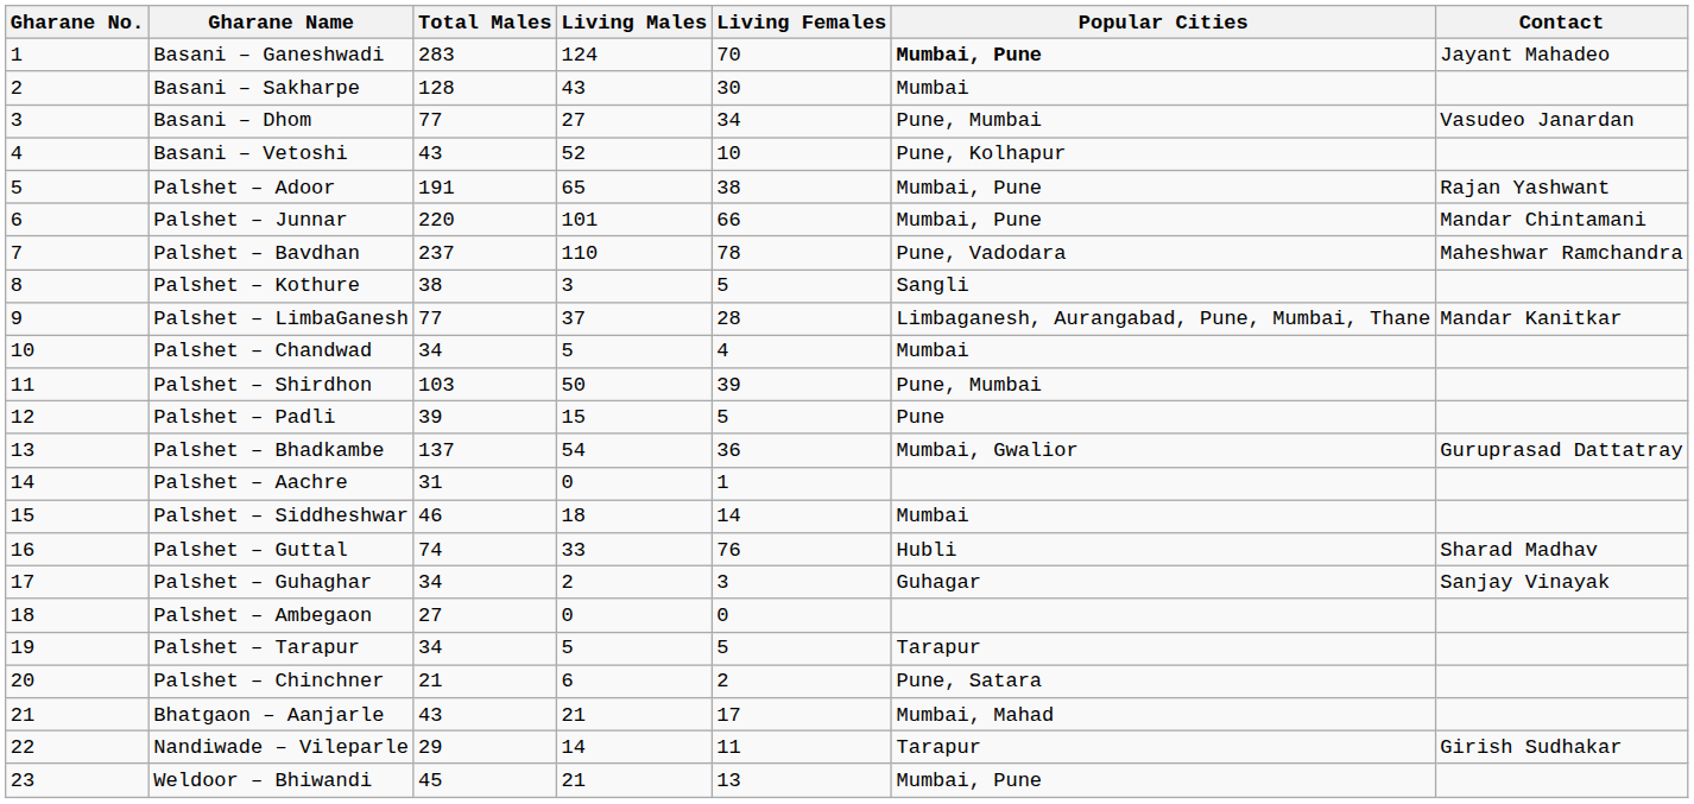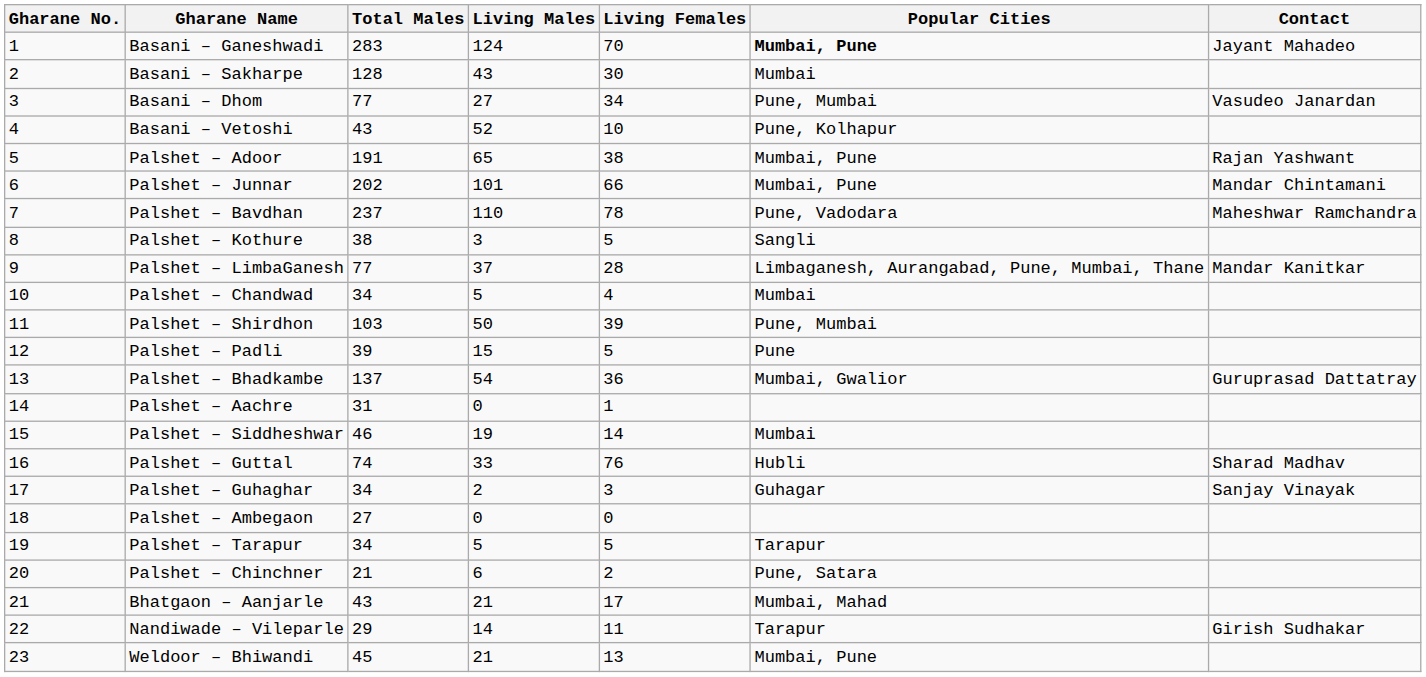 <table class="wikitable" border="1">
 <tr>
 <th>Gharane No.</th>
 <th>Gharane Name</th>
 <th>Total Males</th>
 <th>Living Males</th>
 <th>Living Females</th>
 <th>Popular Cities</th>
 <th>Contact</th>
 </tr>
 <tr>
 <td>1</td>
 <td>Basani – Ganeshwadi</td>
 <td>283</td>
 <td>124</td>
 <td>70</td>
 <td><strong>Mumbai, Pune</strong></td>
 <td>Jayant Mahadeo</td>
 </tr>
 <tr>
 <td>2</td>
 <td>Basani – Sakharpe</td>
 <td>128</td>
 <td>43</td>
 <td>30</td>
 <td>Mumbai</td>
 <td></td>
 </tr>
 <tr>
 <td>3</td>
 <td>Basani – Dhom</td>
 <td>77</td>
 <td>27</td>
 <td>34</td>
 <td>Pune, Mumbai</td>
 <td>Vasudeo Janardan</td>
 </tr>
 <tr>
 <td>4</td>
 <td>Basani – Vetoshi</td>
 <td>43</td>
 <td>52</td>
 <td>10</td>
 <td>Pune, Kolhapur</td>
 <td></td>
 </tr>
 <tr>
 <td>5</td>
 <td>Palshet – Adoor</td>
 <td>191</td>
 <td>65</td>
 <td>38</td>
 <td>Mumbai, Pune</td>
 <td>Rajan Yashwant</td>
 </tr>
 <tr>
 <td>6</td>
 <td>Palshet – Junnar</td>
-<td>220</td>
+<td>202</td>
 <td>101</td>
 <td>66</td>
 <td>Mumbai, Pune</td>
 <td>Mandar Chintamani</td>
 </tr>
 <tr>
 <td>7</td>
 <td>Palshet – Bavdhan</td>
 <td>237</td>
 <td>110</td>
 <td>78</td>
 <td>Pune, Vadodara</td>
 <td>Maheshwar Ramchandra</td>
 </tr>
 <tr>
 <td>8</td>
 <td>Palshet – Kothure</td>
 <td>38</td>
 <td>3</td>
 <td>5</td>
 <td>Sangli</td>
 <td></td>
 </tr>
 <tr>
 <td>9</td>
 <td>Palshet – LimbaGanesh</td>
 <td>77</td>
 <td>37</td>
 <td>28</td>
 <td>Limbaganesh, Aurangabad, Pune, Mumbai, Thane</td>
 <td>Mandar Kanitkar</td>
 </tr>
 <tr>
 <td>10</td>
 <td>Palshet – Chandwad</td>
 <td>34</td>
 <td>5</td>
 <td>4</td>
 <td>Mumbai</td>
 <td></td>
 </tr>
 <tr>
 <td>11</td>
 <td>Palshet – Shirdhon</td>
 <td>103</td>
 <td>50</td>
 <td>39</td>
 <td>Pune, Mumbai</td>
 <td></td>
 </tr>
 <tr>
 <td>12</td>
 <td>Palshet – Padli</td>
 <td>39</td>
 <td>15</td>
 <td>5</td>
 <td>Pune</td>
 <td></td>
 </tr>
 <tr>
 <td>13</td>
 <td>Palshet – Bhadkambe</td>
 <td>137</td>
 <td>54</td>
 <td>36</td>
 <td>Mumbai, Gwalior</td>
 <td>Guruprasad Dattatray</td>
 </tr>
 <tr>
 <td>14</td>
 <td>Palshet – Aachre</td>
 <td>31</td>
 <td>0</td>
 <td>1</td>
 <td></td>
 <td></td>
 </tr>
 <tr>
 <td>15</td>
 <td>Palshet – Siddheshwar</td>
 <td>46</td>
-<td>18</td>
+<td>19</td>
 <td>14</td>
 <td>Mumbai</td>
 <td></td>
 </tr>
 <tr>
 <td>16</td>
 <td>Palshet – Guttal</td>
 <td>74</td>
 <td>33</td>
 <td>76</td>
 <td>Hubli</td>
 <td>Sharad Madhav</td>
 </tr>
 <tr>
 <td>17</td>
 <td>Palshet – Guhaghar</td>
 <td>34</td>
 <td>2</td>
 <td>3</td>
 <td>Guhagar</td>
 <td>Sanjay Vinayak</td>
 </tr>
 <tr>
 <td>18</td>
 <td>Palshet – Ambegaon</td>
 <td>27</td>
 <td>0</td>
 <td>0</td>
 <td></td>
 <td></td>
 </tr>
 <tr>
 <td>19</td>
 <td>Palshet – Tarapur</td>
 <td>34</td>
 <td>5</td>
 <td>5</td>
 <td>Tarapur</td>
 <td></td>
 </tr>
 <tr>
 <td>20</td>
 <td>Palshet – Chinchner</td>
 <td>21</td>
 <td>6</td>
 <td>2</td>
 <td>Pune, Satara</td>
 <td></td>
 </tr>
 <tr>
 <td>21</td>
 <td>Bhatgaon – Aanjarle</td>
 <td>43</td>
 <td>21</td>
 <td>17</td>
 <td>Mumbai, Mahad</td>
 <td></td>
 </tr>
 <tr>
 <td>22</td>
 <td>Nandiwade – Vileparle</td>
 <td>29</td>
 <td>14</td>
 <td>11</td>
 <td>Tarapur</td>
 <td>Girish Sudhakar</td>
 </tr>
 <tr>
 <td>23</td>
 <td>Weldoor – Bhiwandi</td>
 <td>45</td>
 <td>21</td>
 <td>13</td>
 <td>Mumbai, Pune</td>
 <td></td>
 </tr>
 </table>
